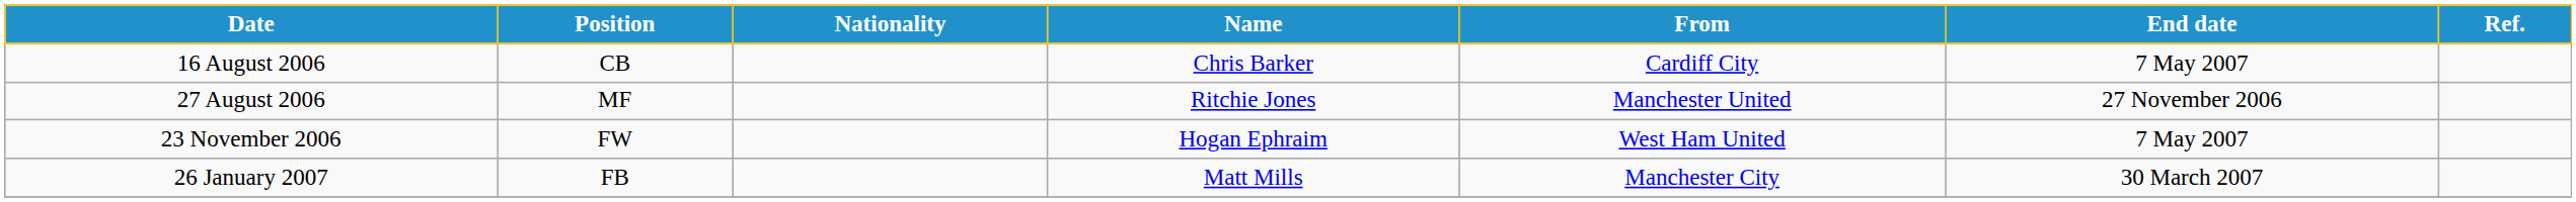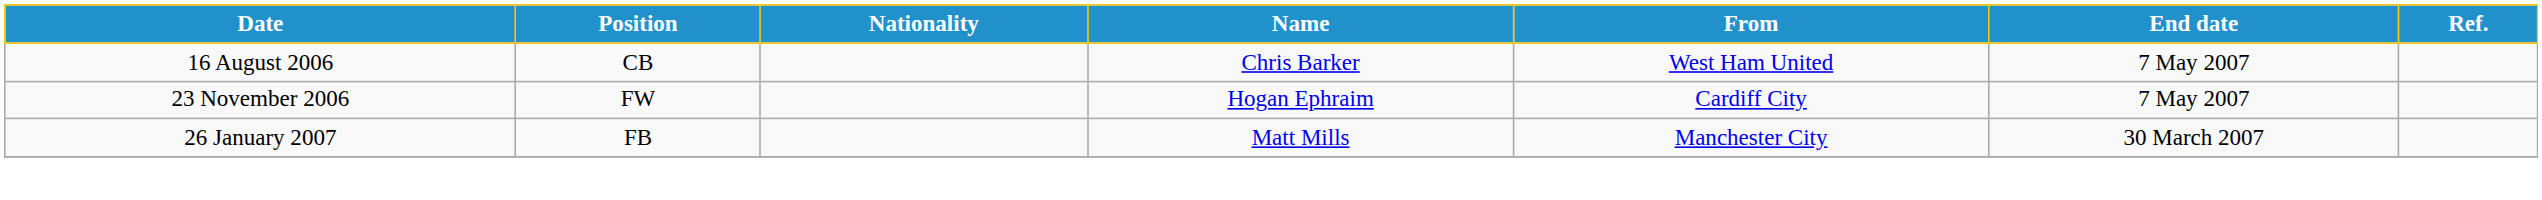 <table class="wikitable" style="text-align:center; font-size:90%; width:100%;">
 <tr>
 <th style="background:#2191CC; color:white; border:1px solid #F7C408; text-align:center;">Date</th>
 <th style="background:#2191CC; color:white; border:1px solid #F7C408; text-align:center;">Position</th>
 <th style="background:#2191CC; color:white; border:1px solid #F7C408; text-align:center;">Nationality</th>
 <th style="background:#2191CC; color:white; border:1px solid #F7C408; text-align:center;">Name</th>
 <th style="background:#2191CC; color:white; border:1px solid #F7C408; text-align:center;">From</th>
 <th style="background:#2191CC; color:white; border:1px solid #F7C408; text-align:center;">End date</th>
 <th style="background:#2191CC; color:white; border:1px solid #F7C408; text-align:center;">Ref.</th>
 </tr>
 <tr>
 <td>16 August 2006</td>
 <td>CB</td>
 <td></td>
 <td><a href='#'>Chris Barker</a></td>
-<td> <a href='#'>Cardiff City</a></td>
+<td> <a href='#'>West Ham United</a></td>
 <td>7 May 2007</td>
-<td></td>
-</tr>
-<tr>
-<td>27 August 2006</td>
-<td>MF</td>
-<td></td>
-<td><a href='#'>Ritchie Jones</a></td>
-<td> <a href='#'>Manchester United</a></td>
-<td>27 November 2006</td>
 <td></td>
 </tr>
 <tr>
 <td>23 November 2006</td>
 <td>FW</td>
 <td></td>
 <td><a href='#'>Hogan Ephraim</a></td>
-<td> <a href='#'>West Ham United</a></td>
+<td> <a href='#'>Cardiff City</a></td>
 <td>7 May 2007</td>
 <td></td>
 </tr>
 <tr>
 <td>26 January 2007</td>
 <td>FB</td>
 <td></td>
 <td><a href='#'>Matt Mills</a></td>
 <td> <a href='#'>Manchester City</a></td>
 <td>30 March 2007</td>
 <td></td>
 </tr>
 <tr>
 </tr>
 </table>
